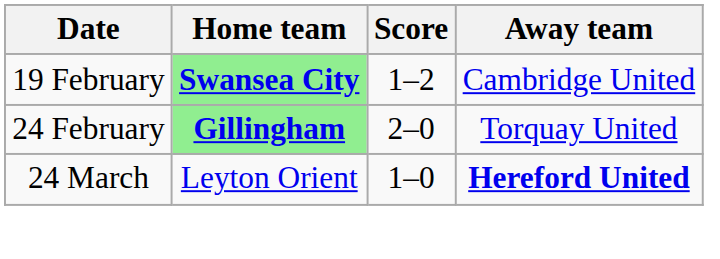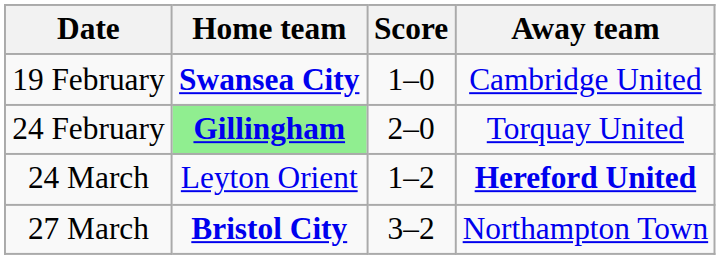 <table class="wikitable" style="text-align: center">
 <tr>
 <th>Date</th>
 <th>Home team</th>
 <th>Score</th>
 <th>Away team</th>
 </tr>
 <tr>
 <td>19 February</td>
-<td style="background: lightgreen;"><strong><a href='#'>Swansea City</a></strong></td>
-<td>1–2</td>
+<td><strong><a href='#'>Swansea City</a></strong></td>
+<td>1–0</td>
 <td><a href='#'>Cambridge United</a></td>
 </tr>
 <tr>
 <td>24 February</td>
 <td style="background: lightgreen;"><strong><a href='#'>Gillingham</a></strong></td>
 <td>2–0</td>
 <td><a href='#'>Torquay United</a></td>
 </tr>
 <tr>
 <td>24 March</td>
 <td><a href='#'>Leyton Orient</a></td>
-<td>1–0</td>
+<td>1–2</td>
 <td><strong><a href='#'>Hereford United</a></strong></td>
 </tr>
+<tr>
+<td>27 March</td>
+<td><strong><a href='#'>Bristol City</a></strong></td>
+<td>3–2</td>
+<td><a href='#'>Northampton Town</a></td>
+</tr>
 </table>
